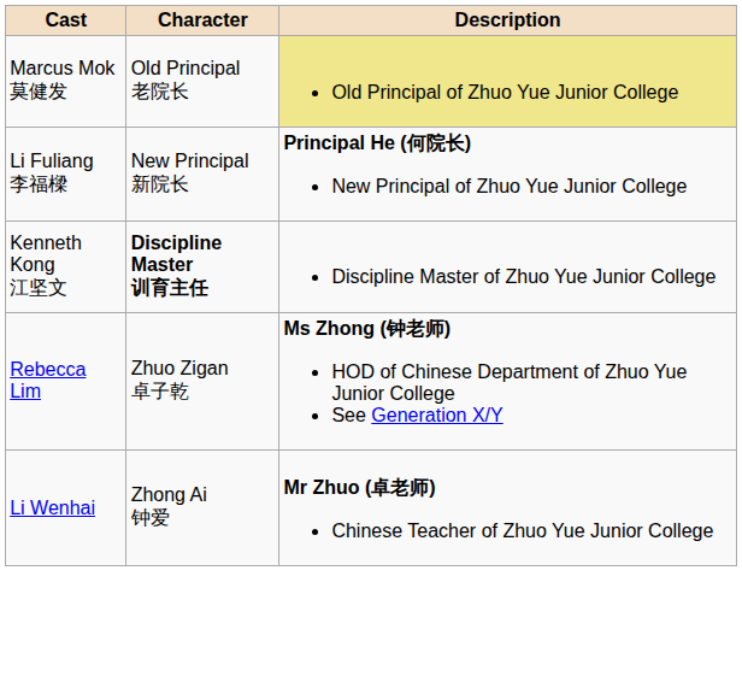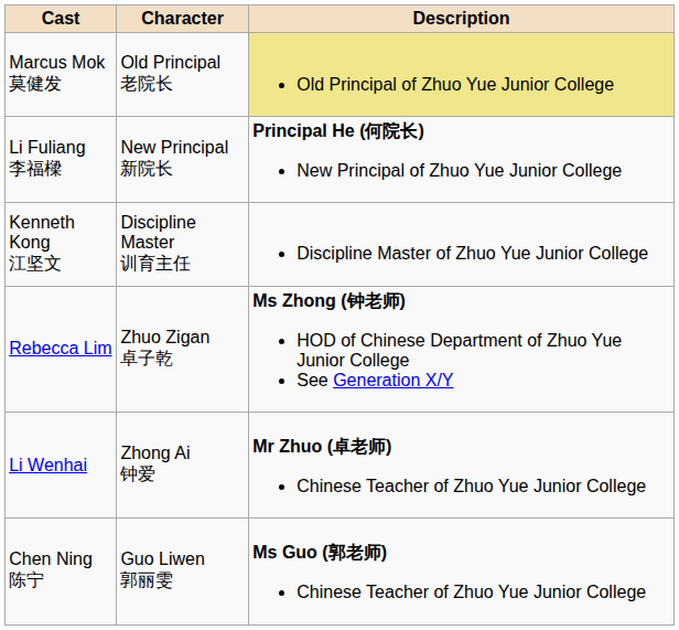 <table class="wikitable">
 <tr>
 <th style="background:#f2dfc6">Cast</th>
 <th style="background:#f2dfc6">Character</th>
 <th style="background:#f2dfc6">Description</th>
 </tr>
 <tr>
 <td>Marcus Mok <br> 莫健发</td>
 <td>Old Principal <br> 老院长</td>
 <td style="background: khaki;"><br><ul><li>Old Principal of Zhuo Yue Junior College</li></ul></td>
 </tr>
 <tr>
 <td>Li Fuliang <br> 李福樑</td>
 <td>New Principal <br> 新院长</td>
 <td><strong>Principal He (何院长)</strong><br><ul><li>New Principal of Zhuo Yue Junior College</li></ul></td>
 </tr>
 <tr>
 <td>Kenneth Kong <br> 江坚文</td>
-<td><strong>Discipline Master <br> 训育主任</strong></td>
+<td>Discipline Master <br> 训育主任</td>
 <td><br><ul><li>Discipline Master of Zhuo Yue Junior College</li></ul></td>
 </tr>
 <tr>
 <td><a href='#'>Rebecca Lim</a></td>
 <td>Zhuo Zigan <br> 卓子乾</td>
 <td><strong>Ms Zhong (钟老师)</strong><br><ul><li>HOD of Chinese Department of Zhuo Yue Junior College</li><li>See <a href='#'>Generation X/Y</a></li></ul></td>
 </tr>
 <tr>
 <td><a href='#'>Li Wenhai</a></td>
 <td>Zhong Ai <br> 钟爱</td>
 <td><br><strong>Mr Zhuo (卓老师)</strong><ul><li>Chinese Teacher of Zhuo Yue Junior College</li></ul></td>
 </tr>
+<tr>
+<td>Chen Ning <br> 陈宁</td>
+<td>Guo Liwen <br> 郭丽雯</td>
+<td><br><strong>Ms Guo (郭老师)</strong><ul><li>Chinese Teacher of Zhuo Yue Junior College</li></ul></td>
+</tr>
 </table>
